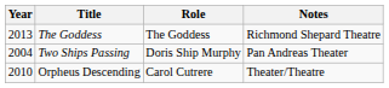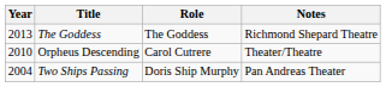 <table class="wikitable sortable">
 <tr>
 <th>Year</th>
 <th>Title</th>
 <th>Role</th>
 <th class="unsortable">Notes</th>
 </tr>
 <tr>
 <td>2013</td>
 <td><em>The Goddess</em></td>
 <td>The Goddess</td>
 <td>Richmond Shepard Theatre</td>
 </tr>
 <tr>
+<td>2010</td>
+<td>Orpheus Descending</td>
+<td>Carol Cutrere</td>
+<td>Theater/Theatre</td>
+</tr>
+<tr>
 <td>2004</td>
 <td><em>Two Ships Passing</em></td>
 <td>Doris Ship Murphy</td>
 <td>Pan Andreas Theater</td>
 </tr>
-<tr>
-<td>2010</td>
-<td>Orpheus Descending</td>
-<td>Carol Cutrere</td>
-<td>Theater/Theatre</td>
-</tr>
 </table>
